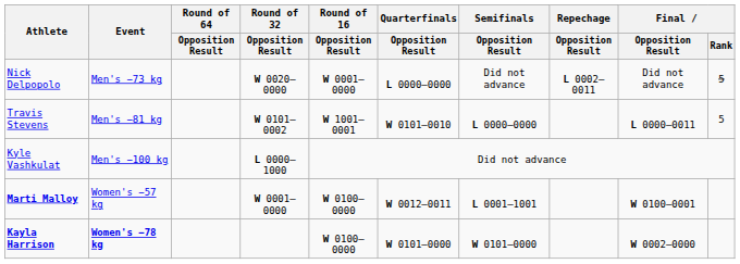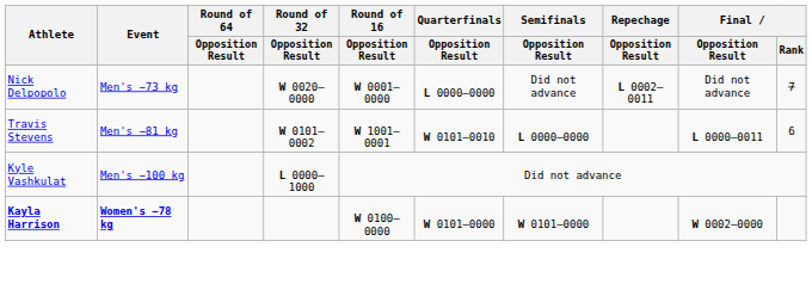 <table class=wikitable style=font-size:90%;text-align:center>
 <tr>
 <th rowspan=2>Athlete</th>
 <th rowspan=2>Event</th>
 <th>Round of 64</th>
 <th>Round of 32</th>
 <th>Round of 16</th>
 <th>Quarterfinals</th>
 <th>Semifinals</th>
 <th>Repechage</th>
 <th colspan=2>Final / </th>
 </tr>
 <tr style=font-size:95%>
 <th>Opposition<br>Result</th>
 <th>Opposition<br>Result</th>
 <th>Opposition<br>Result</th>
 <th>Opposition<br>Result</th>
 <th>Opposition<br>Result</th>
 <th>Opposition<br>Result</th>
 <th>Opposition<br>Result</th>
 <th>Rank</th>
 </tr>
 <tr>
 <td align=left><a href='#'>Nick Delpopolo</a></td>
 <td align=left><a href='#'>Men's −73 kg</a></td>
 <td></td>
 <td><br><strong>W</strong> 0020–0000</td>
 <td><br><strong>W</strong> 0001–0000</td>
 <td><br><strong>L</strong> 0000–0000</td>
 <td>Did not advance</td>
 <td><br><strong>L</strong> 0002–0011</td>
 <td>Did not advance</td>
-<td><s>5</s><br></td>
+<td><s>7</s><br></td>
 </tr>
 <tr>
 <td align=left><a href='#'>Travis Stevens</a></td>
 <td align=left><a href='#'>Men's −81 kg</a></td>
 <td></td>
 <td><br><strong>W</strong> 0101–0002</td>
 <td><br><strong>W</strong> 1001–0001</td>
 <td><br><strong>W</strong> 0101–0010</td>
 <td><br><strong>L</strong> 0000–0000</td>
 <td></td>
 <td><br><strong>L</strong> 0000–0011</td>
-<td>5</td>
+<td>6</td>
 </tr>
 <tr>
 <td align=left><a href='#'>Kyle Vashkulat</a></td>
 <td align=left><a href='#'>Men's −100 kg</a></td>
 <td></td>
 <td><br><strong>L</strong> 0000–1000</td>
 <td colspan=6>Did not advance</td>
-</tr>
-<tr>
-<td align=left><strong><a href='#'>Marti Malloy</a></strong></td>
-<td align=left><a href='#'>Women's −57 kg</a></td>
-<td></td>
-<td><br><strong>W</strong> 0001–0000</td>
-<td><br><strong>W</strong> 0100–0000</td>
-<td><br><strong>W</strong> 0012–0011</td>
-<td><br><strong>L</strong> 0001–1001</td>
-<td></td>
-<td><br><strong>W</strong> 0100–0001</td>
-<td></td>
 </tr>
 <tr>
 <td align=left><strong><a href='#'>Kayla Harrison</a></strong></td>
 <td align=left><strong><a href='#'>Women's −78 kg</a></strong></td>
 <td></td>
 <td></td>
 <td><br><strong>W</strong> 0100–0000</td>
 <td><br><strong>W</strong> 0101–0000</td>
 <td><br><strong>W</strong> 0101–0000</td>
 <td></td>
 <td><br><strong>W</strong> 0002–0000</td>
 <td></td>
 </tr>
 </table>
